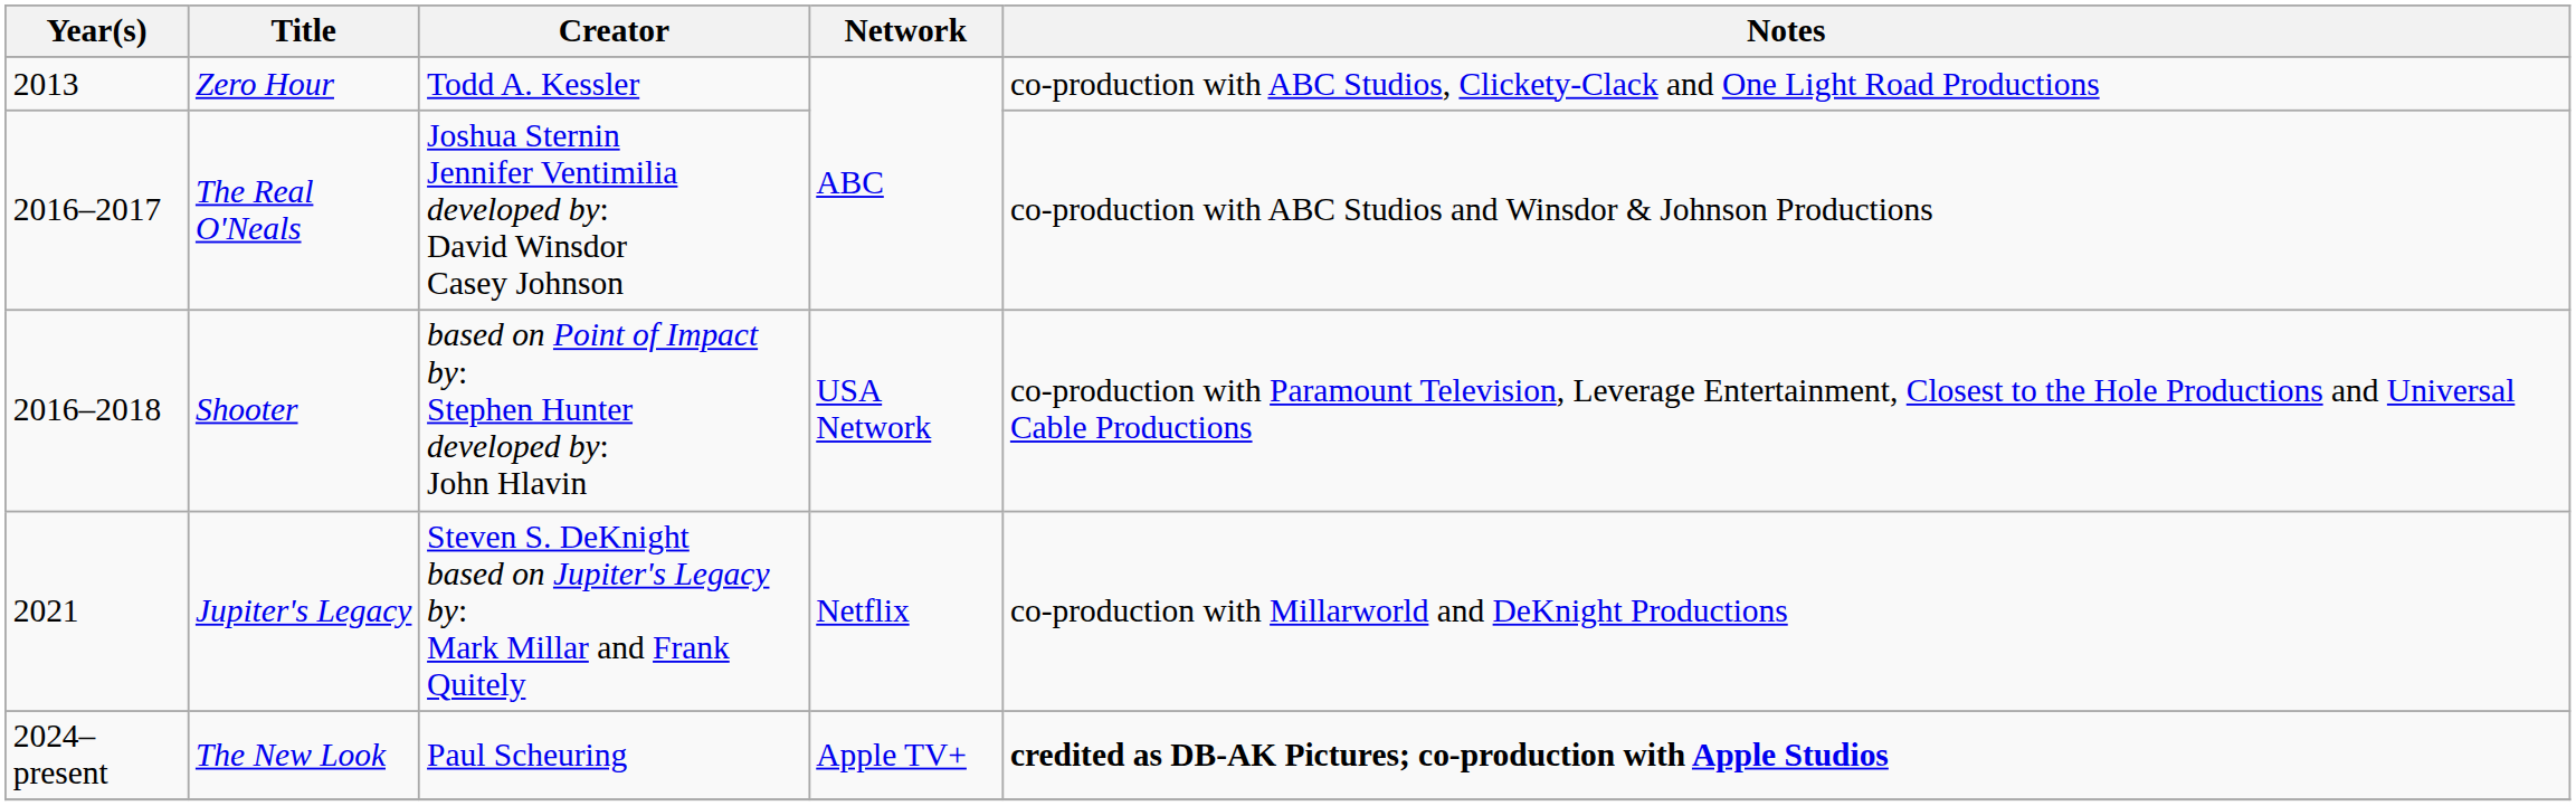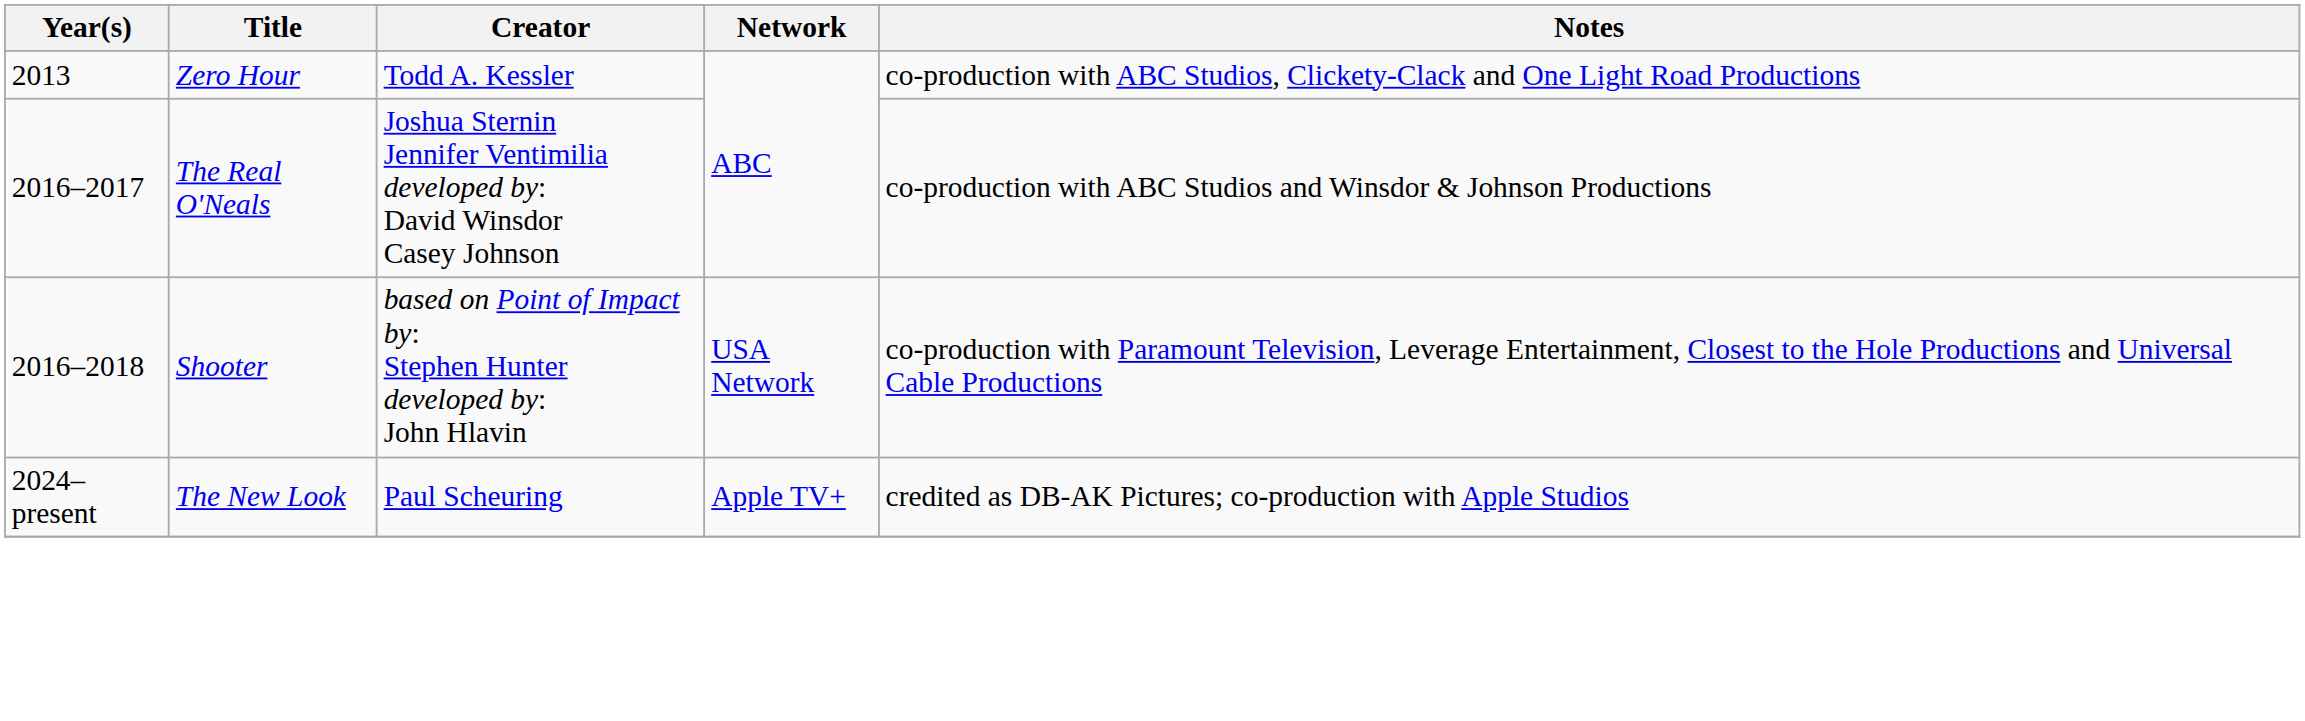 <table class="wikitable sortable">
 <tr>
 <th>Year(s)</th>
 <th>Title</th>
 <th>Creator</th>
 <th>Network</th>
 <th>Notes</th>
 </tr>
 <tr>
 <td>2013</td>
 <td><em><a href='#'>Zero Hour</a></em></td>
 <td><a href='#'>Todd A. Kessler</a></td>
 <td rowspan="2"><a href='#'>ABC</a></td>
 <td>co-production with <a href='#'>ABC Studios</a>, <a href='#'>Clickety-Clack</a> and <a href='#'>One Light Road Productions</a></td>
 </tr>
 <tr>
 <td>2016–2017</td>
 <td><em><a href='#'>The Real O'Neals</a></em></td>
 <td><a href='#'>Joshua Sternin</a><br><a href='#'>Jennifer Ventimilia</a><br><em>developed by</em>:<br>David Winsdor<br>Casey Johnson</td>
 <td>co-production with ABC Studios and Winsdor & Johnson Productions</td>
 </tr>
 <tr>
 <td>2016–2018</td>
 <td><em><a href='#'>Shooter</a></em></td>
 <td><em>based on <a href='#'>Point of Impact</a> by</em>:<br><a href='#'>Stephen Hunter</a><br><em>developed by</em>:<br>John Hlavin</td>
 <td><a href='#'>USA Network</a></td>
 <td>co-production with <a href='#'>Paramount Television</a>, Leverage Entertainment, <a href='#'>Closest to the Hole Productions</a> and <a href='#'>Universal Cable Productions</a></td>
 </tr>
 <tr>
-<td>2021</td>
-<td><em><a href='#'>Jupiter's Legacy</a></em></td>
-<td><a href='#'>Steven S. DeKnight</a><br><em>based on <a href='#'>Jupiter's Legacy</a> by</em>:<br><a href='#'>Mark Millar</a> and <a href='#'>Frank Quitely</a></td>
-<td><a href='#'>Netflix</a></td>
-<td>co-production with <a href='#'>Millarworld</a> and <a href='#'>DeKnight Productions</a></td>
-</tr>
-<tr>
 <td>2024–present</td>
 <td><em><a href='#'>The New Look</a></em></td>
 <td><a href='#'>Paul Scheuring</a></td>
 <td><a href='#'>Apple TV+</a></td>
-<td><strong>credited as DB-AK Pictures; co-production with <a href='#'>Apple Studios</a></strong></td>
+<td>credited as DB-AK Pictures; co-production with <a href='#'>Apple Studios</a></td>
 </tr>
 <tr>
 </tr>
 </table>
